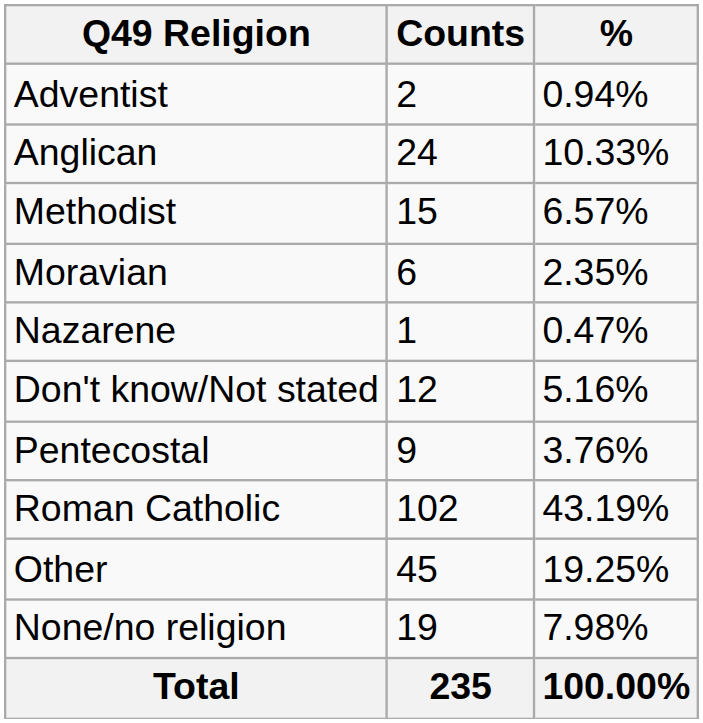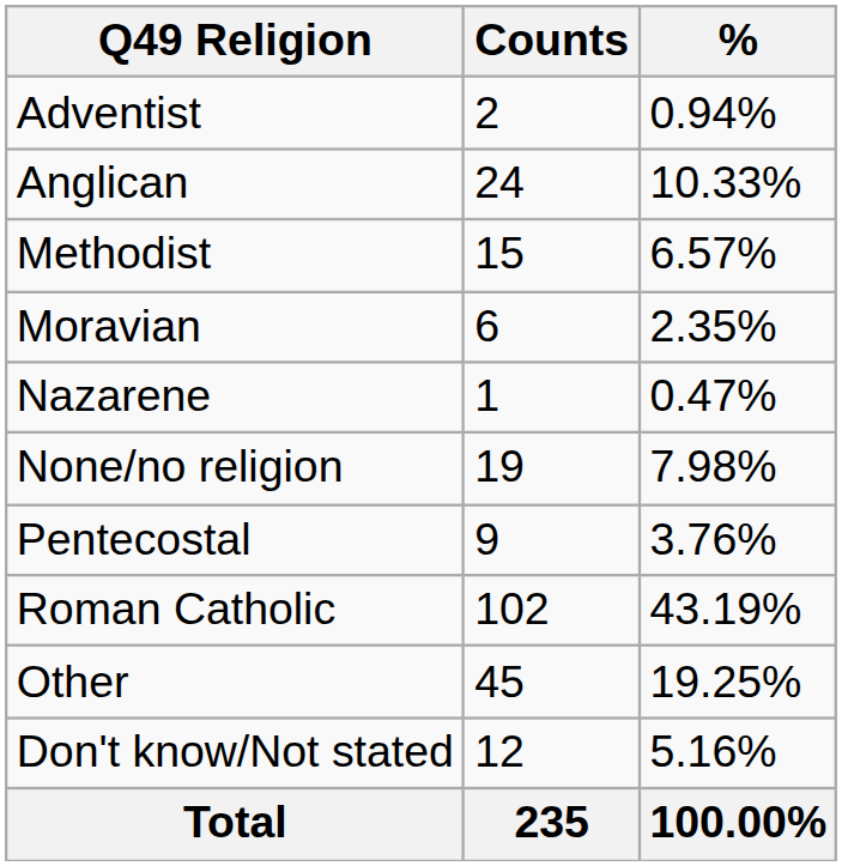 <table class="wikitable sortable">
 <tr>
 <th>Q49 Religion</th>
 <th>Counts</th>
 <th>%</th>
 </tr>
 <tr>
 <td>Adventist</td>
 <td>2</td>
 <td>0.94%</td>
 </tr>
 <tr>
 <td>Anglican</td>
 <td>24</td>
 <td>10.33%</td>
 </tr>
 <tr>
 <td>Methodist</td>
 <td>15</td>
 <td>6.57%</td>
 </tr>
 <tr>
 <td>Moravian</td>
 <td>6</td>
 <td>2.35%</td>
 </tr>
 <tr>
 <td>Nazarene</td>
 <td>1</td>
 <td>0.47%</td>
 </tr>
 <tr>
-<td>Don't know/Not stated</td>
-<td>12</td>
-<td>5.16%</td>
+<td>None/no religion</td>
+<td>19</td>
+<td>7.98%</td>
 </tr>
 <tr>
 <td>Pentecostal</td>
 <td>9</td>
 <td>3.76%</td>
 </tr>
 <tr>
 <td>Roman Catholic</td>
 <td>102</td>
 <td>43.19%</td>
 </tr>
 <tr>
 <td>Other</td>
 <td>45</td>
 <td>19.25%</td>
 </tr>
 <tr>
-<td>None/no religion</td>
-<td>19</td>
-<td>7.98%</td>
+<td>Don't know/Not stated</td>
+<td>12</td>
+<td>5.16%</td>
 </tr>
 <tr>
 <th>Total</th>
 <th>235</th>
 <th>100.00%</th>
 </tr>
 </table>
